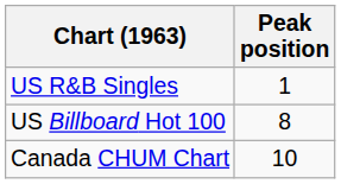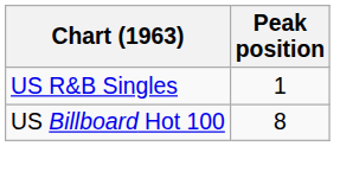 <table class="wikitable sortable">
 <tr>
 <th>Chart (1963)</th>
 <th style="text-align:center;">Peak<br>position</th>
 </tr>
 <tr>
 <td><a href='#'>US R&B Singles</a></td>
 <td style="text-align:center;">1</td>
 </tr>
 <tr>
 <td>US <a href='#'><em>Billboard</em> Hot 100</a></td>
 <td style="text-align:center;">8</td>
 </tr>
-<tr>
-<td>Canada <a href='#'>CHUM Chart</a></td>
-<td style="text-align:center;">10</td>
-</tr>
 </table>
